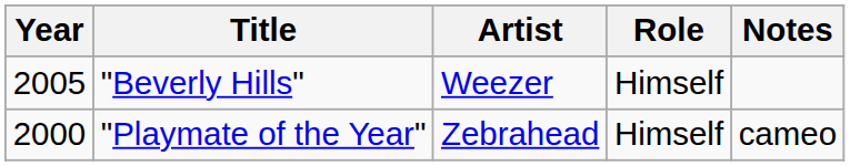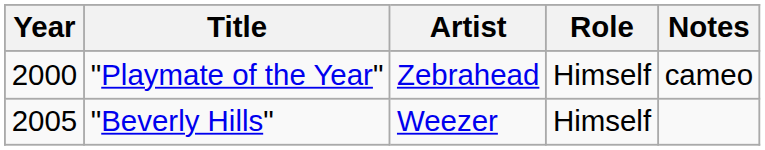 <table class="wikitable">
 <tr>
 <th>Year</th>
 <th>Title</th>
 <th>Artist</th>
 <th>Role</th>
 <th>Notes</th>
 </tr>
 <tr>
+<td>2000</td>
+<td>"<a href='#'>Playmate of the Year</a>"</td>
+<td><a href='#'>Zebrahead</a></td>
+<td>Himself</td>
+<td>cameo</td>
+</tr>
+<tr>
 <td>2005</td>
 <td>"<a href='#'>Beverly Hills</a>"</td>
 <td><a href='#'>Weezer</a></td>
 <td>Himself</td>
 <td></td>
 </tr>
-<tr>
-<td>2000</td>
-<td>"<a href='#'>Playmate of the Year</a>"</td>
-<td><a href='#'>Zebrahead</a></td>
-<td>Himself</td>
-<td>cameo</td>
-</tr>
 </table>
